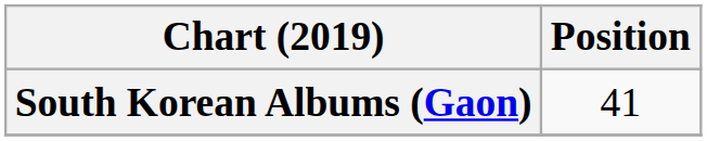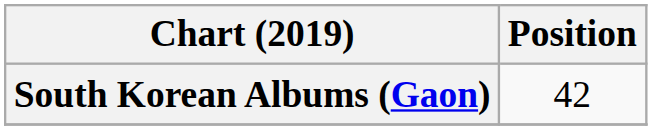 <table class="wikitable plainrowheaders" style="text-align:center">
 <tr>
 <th scope="col">Chart (2019)</th>
 <th scope="col">Position</th>
 </tr>
 <tr>
 <th scope="row">South Korean Albums (<a href='#'>Gaon</a>)</th>
-<td>41</td>
+<td>42</td>
 </tr>
 <tr>
 </tr>
 </table>
